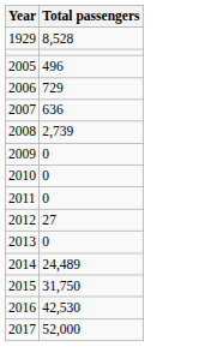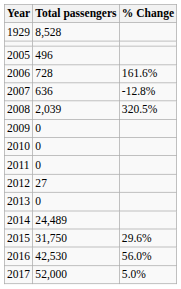 <table class="wikitable">
 <tr>
 <th>Year</th>
 <th>Total passengers</th>
+<th>% Change</th>
 </tr>
 <tr>
 <td>1929</td>
 <td>8,528</td>
+<td></td>
 </tr>
 <tr>
+<td></td>
 <td></td>
 <td></td>
 </tr>
 <tr>
 <td>2005</td>
 <td>496</td>
+<td></td>
 </tr>
 <tr>
 <td>2006</td>
-<td>729</td>
+<td>728</td>
+<td> 161.6%</td>
 </tr>
 <tr>
 <td>2007</td>
 <td>636</td>
+<td> -12.8%</td>
 </tr>
 <tr>
 <td>2008</td>
-<td>2,739</td>
+<td>2,039</td>
+<td> 320.5%</td>
 </tr>
 <tr>
 <td>2009</td>
 <td>0</td>
+<td></td>
 </tr>
 <tr>
 <td>2010</td>
 <td>0</td>
+<td></td>
 </tr>
 <tr>
 <td>2011</td>
 <td>0</td>
+<td></td>
 </tr>
 <tr>
 <td>2012</td>
 <td>27</td>
+<td></td>
 </tr>
 <tr>
 <td>2013</td>
 <td>0</td>
+<td></td>
 </tr>
 <tr>
 <td>2014</td>
 <td>24,489</td>
+<td></td>
 </tr>
 <tr>
 <td>2015</td>
 <td>31,750</td>
+<td> 29.6%</td>
 </tr>
 <tr>
 <td>2016</td>
 <td>42,530</td>
+<td> 56.0%</td>
 </tr>
 <tr>
 <td>2017</td>
 <td>52,000</td>
+<td> 5.0%</td>
 </tr>
 </table>
